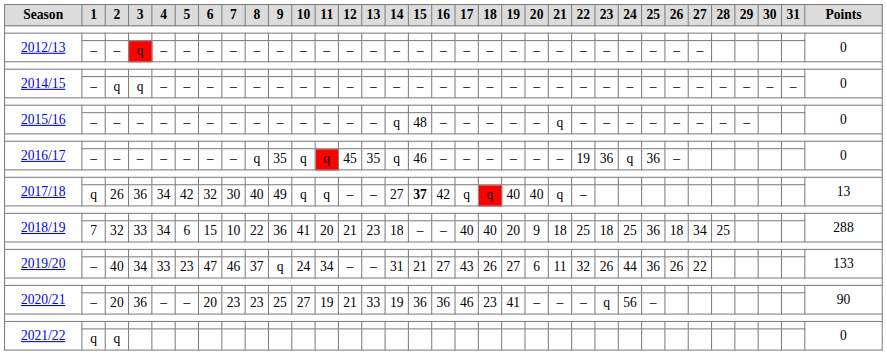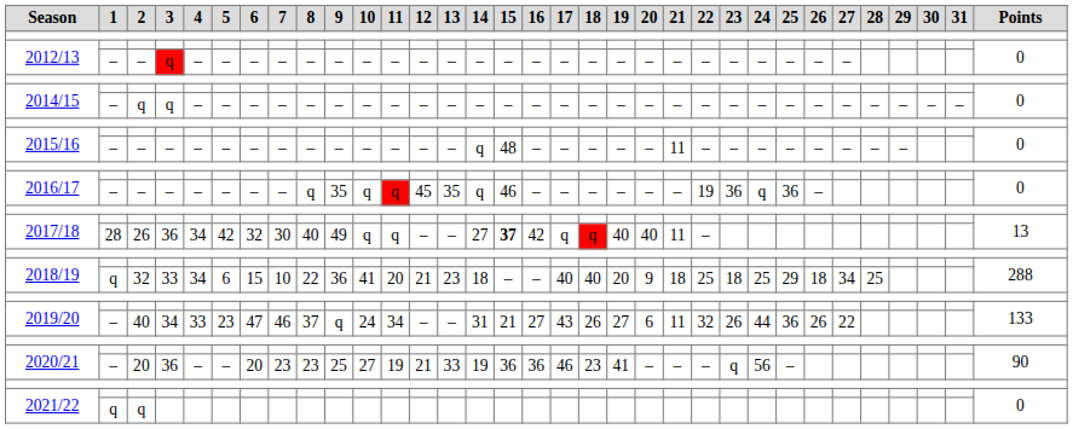 <table cellpadding="3" cellspacing="0" border="1" style="background:#fff; font-size:80%; line-height:13px; border:gray solid 1px; border-collapse:collapse;">
 <tr style="background:#ccc; text-align:center; background:#dcdcdc;">
 <td style="background:#DCDCDC;" width=65px><strong>Season</strong></td>
 <td style="background:#DCDCDC;" width=15px><strong>1</strong></td>
 <td style="background:#DCDCDC;" width=15px><strong>2</strong></td>
 <td style="background:#DCDCDC;" width=15px><strong>3</strong></td>
 <td style="background:#DCDCDC;" width=15px><strong>4</strong></td>
 <td style="background:#DCDCDC;" width=15px><strong>5</strong></td>
 <td style="background:#DCDCDC;" width=15px><strong>6</strong></td>
 <td style="background:#DCDCDC;" width=15px><strong>7</strong></td>
 <td style="background:#DCDCDC;" width=15px><strong>8</strong></td>
 <td style="background:#DCDCDC;" width=15px><strong>9</strong></td>
 <td style="background:#DCDCDC;" width=15px><strong>10</strong></td>
 <td style="background:#DCDCDC;" width=15px><strong>11</strong></td>
 <td style="background:#DCDCDC;" width=15px><strong>12</strong></td>
 <td style="background:#DCDCDC;" width=15px><strong>13</strong></td>
 <td style="background:#DCDCDC;" width=15px><strong>14</strong></td>
 <td style="background:#DCDCDC;" width=15px><strong>15</strong></td>
 <td style="background:#DCDCDC;" width=15px><strong>16</strong></td>
 <td style="background:#DCDCDC;" width=15px><strong>17</strong></td>
 <td style="background:#DCDCDC;" width=15px><strong>18</strong></td>
 <td style="background:#DCDCDC;" width=15px><strong>19</strong></td>
 <td style="background:#DCDCDC;" width=15px><strong>20</strong></td>
 <td style="background:#DCDCDC;" width=15px><strong>21</strong></td>
 <td style="background:#DCDCDC;" width=15px><strong>22</strong></td>
 <td style="background:#DCDCDC;" width=15px><strong>23</strong></td>
 <td style="background:#DCDCDC;" width=15px><strong>24</strong></td>
 <td style="background:#DCDCDC;" width=15px><strong>25</strong></td>
 <td style="background:#DCDCDC;" width=15px><strong>26</strong></td>
 <td style="background:#DCDCDC;" width=15px><strong>27</strong></td>
 <td style="background:#DCDCDC;" width=15px><strong>28</strong></td>
 <td style="background:#DCDCDC;" width=15px><strong>29</strong></td>
 <td style="background:#DCDCDC;" width=15px><strong>30</strong></td>
 <td style="background:#DCDCDC;" width=15px><strong>31</strong></td>
 <td style="background:#DCDCDC;" width=30px><strong>Points</strong></td>
 </tr>
 <tr>
 <td colspan="33"></td>
 </tr>
 <tr align="center">
 <td rowspan="2" width="66px"><a href='#'>2012/13</a></td>
 <th></th>
 <th></th>
 <th></th>
 <th></th>
 <th></th>
 <th></th>
 <th></th>
 <th></th>
 <th></th>
 <th></th>
 <th></th>
 <th></th>
 <th></th>
 <th></th>
 <th></th>
 <th></th>
 <th></th>
 <th></th>
 <th></th>
 <th></th>
 <th></th>
 <th></th>
 <th></th>
 <th></th>
 <th></th>
 <th></th>
 <th></th>
 <th></th>
 <th></th>
 <th></th>
 <th></th>
 <td rowspan="2" width="66px">0</td>
 </tr>
 <tr align="center">
 <td>–</td>
 <td>–</td>
 <td bgcolor=red>q</td>
 <td>–</td>
 <td>–</td>
 <td>–</td>
 <td>–</td>
 <td>–</td>
 <td>–</td>
 <td>–</td>
 <td>–</td>
 <td>–</td>
 <td>–</td>
 <td>–</td>
 <td>–</td>
 <td>–</td>
 <td>–</td>
 <td>–</td>
 <td>–</td>
 <td>–</td>
 <td>–</td>
 <td>–</td>
 <td>–</td>
 <td>–</td>
 <td>–</td>
 <td>–</td>
 <td>–</td>
 <th></th>
 <th></th>
 <th></th>
 <th></th>
 </tr>
 <tr>
 <td colspan="33"></td>
 </tr>
 <tr align="center">
 <td rowspan="2" width="66px"><a href='#'>2014/15</a></td>
 <th></th>
 <th></th>
 <th></th>
 <th></th>
 <th></th>
 <th></th>
 <th></th>
 <th></th>
 <th></th>
 <th></th>
 <th></th>
 <th></th>
 <th></th>
 <th></th>
 <th></th>
 <th></th>
 <th></th>
 <th></th>
 <th></th>
 <th></th>
 <th></th>
 <th></th>
 <th></th>
 <th></th>
 <th></th>
 <th></th>
 <th></th>
 <th></th>
 <th></th>
 <th></th>
 <th></th>
 <td rowspan="2" width="66px">0</td>
 </tr>
 <tr align="center">
 <td>–</td>
 <td>q</td>
 <td>q</td>
 <td>–</td>
 <td>–</td>
 <td>–</td>
 <td>–</td>
 <td>–</td>
 <td>–</td>
 <td>–</td>
 <td>–</td>
 <td>–</td>
 <td>–</td>
 <td>–</td>
 <td>–</td>
 <td>–</td>
 <td>–</td>
 <td>–</td>
 <td>–</td>
 <td>–</td>
 <td>–</td>
 <td>–</td>
 <td>–</td>
 <td>–</td>
 <td>–</td>
 <td>–</td>
 <td>–</td>
 <td>–</td>
 <td>–</td>
 <td>–</td>
 <td>–</td>
 </tr>
 <tr>
 <td colspan="33"></td>
 </tr>
 <tr align="center">
 <td rowspan="2" width="66px"><a href='#'>2015/16</a></td>
 <th></th>
 <th></th>
 <th></th>
 <th></th>
 <th></th>
 <th></th>
 <th></th>
 <th></th>
 <th></th>
 <th></th>
 <th></th>
 <th></th>
 <th></th>
 <th></th>
 <th></th>
 <th></th>
 <th></th>
 <th></th>
 <th></th>
 <th></th>
 <th></th>
 <th></th>
 <th></th>
 <th></th>
 <th></th>
 <th></th>
 <th></th>
 <th></th>
 <th></th>
 <th></th>
 <th></th>
 <td rowspan="2" width="66px">0</td>
 </tr>
 <tr align="center">
 <td>–</td>
 <td>–</td>
 <td>–</td>
 <td>–</td>
 <td>–</td>
 <td>–</td>
 <td>–</td>
 <td>–</td>
 <td>–</td>
 <td>–</td>
 <td>–</td>
 <td>–</td>
 <td>–</td>
 <td>q</td>
 <td>48</td>
 <td>–</td>
 <td>–</td>
 <td>–</td>
 <td>–</td>
 <td>–</td>
-<td>q</td>
+<td>11</td>
 <td>–</td>
 <td>–</td>
 <td>–</td>
 <td>–</td>
 <td>–</td>
 <td>–</td>
 <td>–</td>
 <td>–</td>
 <td></td>
 <td></td>
 </tr>
 <tr>
 <td colspan="33"></td>
 </tr>
 <tr align="center">
 <td rowspan="2" style="width:66px;"><a href='#'>2016/17</a></td>
 <th></th>
 <th></th>
 <th></th>
 <th></th>
 <th></th>
 <th></th>
 <th></th>
 <th></th>
 <th></th>
 <th></th>
 <th></th>
 <th></th>
 <th></th>
 <th></th>
 <th></th>
 <th></th>
 <th></th>
 <th></th>
 <th></th>
 <th></th>
 <th></th>
 <th></th>
 <th></th>
 <th></th>
 <th></th>
 <th></th>
 <th></th>
 <th></th>
 <th></th>
 <th></th>
 <th></th>
 <td rowspan="2" style="width:66px;">0</td>
 </tr>
 <tr align="center">
 <td>–</td>
 <td>–</td>
 <td>–</td>
 <td>–</td>
 <td>–</td>
 <td>–</td>
 <td>–</td>
 <td>q</td>
 <td>35</td>
 <td>q</td>
 <td bgcolor=red>q</td>
 <td>45</td>
 <td>35</td>
 <td>q</td>
 <td>46</td>
 <td>–</td>
 <td>–</td>
 <td>–</td>
 <td>–</td>
 <td>–</td>
 <td>–</td>
 <td>19</td>
 <td>36</td>
 <td>q</td>
 <td>36</td>
 <td>–</td>
 <td></td>
 <td></td>
 <td></td>
 <td></td>
 <td></td>
 </tr>
 <tr>
 <td colspan="33"></td>
 </tr>
 <tr align="center">
 <td rowspan="2" style="width:66px;"><a href='#'>2017/18</a></td>
 <th></th>
 <th></th>
 <th></th>
 <th></th>
 <th></th>
 <th></th>
 <th></th>
 <th></th>
 <th></th>
 <th></th>
 <th></th>
 <th></th>
 <th></th>
 <th></th>
 <th></th>
 <th></th>
 <th></th>
 <th></th>
 <th></th>
 <th></th>
 <th></th>
 <th></th>
 <th></th>
 <th></th>
 <th></th>
 <th></th>
 <th></th>
 <th></th>
 <th></th>
 <th></th>
 <th></th>
 <td rowspan="2" style="width:66px;">13</td>
 </tr>
 <tr align="center">
-<td>q</td>
+<td>28</td>
 <td>26</td>
 <td>36</td>
 <td>34</td>
 <td>42</td>
 <td>32</td>
 <td>30</td>
 <td>40</td>
 <td>49</td>
 <td>q</td>
 <td>q</td>
 <td>–</td>
 <td>–</td>
 <td>27</td>
 <td><strong>37</strong></td>
 <td>42</td>
 <td>q</td>
 <td bgcolor=red>q</td>
 <td>40</td>
 <td>40</td>
-<td>q</td>
+<td>11</td>
 <td>–</td>
 <td></td>
 <td></td>
 <td></td>
 <td></td>
 <td></td>
 <td></td>
 <td></td>
 <td></td>
 <td></td>
 </tr>
 <tr>
 <td colspan=33></td>
 </tr>
 <tr align=center>
 <td rowspan="2" style="width:66px;"><a href='#'>2018/19</a></td>
 <th></th>
 <th></th>
 <th></th>
 <th></th>
 <th></th>
 <th></th>
 <th></th>
 <th></th>
 <th></th>
 <th></th>
 <th></th>
 <th></th>
 <th></th>
 <th></th>
 <th></th>
 <th></th>
 <th></th>
 <th></th>
 <th></th>
 <th></th>
 <th></th>
 <th></th>
 <th></th>
 <th></th>
 <th></th>
 <th></th>
 <th></th>
 <th></th>
 <th></th>
 <th></th>
 <th></th>
 <td rowspan="2" style="width:66px;">288</td>
 </tr>
 <tr align=center>
-<td>7</td>
+<td>q</td>
 <td>32</td>
 <td>33</td>
 <td>34</td>
 <td>6</td>
 <td>15</td>
 <td>10</td>
 <td>22</td>
 <td>36</td>
 <td>41</td>
 <td>20</td>
 <td>21</td>
 <td>23</td>
 <td>18</td>
 <td>–</td>
 <td>–</td>
 <td>40</td>
 <td>40</td>
 <td>20</td>
 <td>9</td>
 <td>18</td>
 <td>25</td>
 <td>18</td>
 <td>25</td>
-<td>36</td>
+<td>29</td>
 <td>18</td>
 <td>34</td>
 <td>25</td>
 <td></td>
 <td></td>
 <td></td>
 </tr>
 <tr>
 <td colspan=33></td>
 </tr>
 <tr align=center>
 <td rowspan="2" style="width:66px;"><a href='#'>2019/20</a></td>
 <th></th>
 <th></th>
 <th></th>
 <th></th>
 <th></th>
 <th></th>
 <th></th>
 <th></th>
 <th></th>
 <th></th>
 <th></th>
 <th></th>
 <th></th>
 <th></th>
 <th></th>
 <th></th>
 <th></th>
 <th></th>
 <th></th>
 <th></th>
 <th></th>
 <th></th>
 <th></th>
 <th></th>
 <th></th>
 <th></th>
 <th></th>
 <th></th>
 <th></th>
 <th></th>
 <th></th>
 <td rowspan="2" style="width:66px;">133</td>
 </tr>
 <tr align=center>
 <td>–</td>
 <td>40</td>
 <td>34</td>
 <td>33</td>
 <td>23</td>
 <td>47</td>
 <td>46</td>
 <td>37</td>
 <td>q</td>
 <td>24</td>
 <td>34</td>
 <td>–</td>
 <td>–</td>
 <td>31</td>
 <td>21</td>
 <td>27</td>
 <td>43</td>
 <td>26</td>
 <td>27</td>
 <td>6</td>
 <td>11</td>
 <td>32</td>
 <td>26</td>
 <td>44</td>
 <td>36</td>
 <td>26</td>
 <td>22</td>
 <td></td>
 <td></td>
 <td></td>
 <td></td>
 </tr>
 <tr>
 <td colspan=33></td>
 </tr>
 <tr align=center>
 <td rowspan="2" style="width:66px;"><a href='#'>2020/21</a></td>
 <th></th>
 <th></th>
 <th></th>
 <th></th>
 <th></th>
 <th></th>
 <th></th>
 <th></th>
 <th></th>
 <th></th>
 <th></th>
 <th></th>
 <th></th>
 <th></th>
 <th></th>
 <th></th>
 <th></th>
 <th></th>
 <th></th>
 <th></th>
 <th></th>
 <th></th>
 <th></th>
 <th></th>
 <th></th>
 <th></th>
 <th></th>
 <th></th>
 <th></th>
 <th></th>
 <th></th>
 <td rowspan="2" style="width:66px;">90</td>
 </tr>
 <tr align=center>
 <td>–</td>
 <td>20</td>
 <td>36</td>
 <td>–</td>
 <td>–</td>
 <td>20</td>
 <td>23</td>
 <td>23</td>
 <td>25</td>
 <td>27</td>
 <td>19</td>
 <td>21</td>
 <td>33</td>
 <td>19</td>
 <td>36</td>
 <td>36</td>
 <td>46</td>
 <td>23</td>
 <td>41</td>
 <td>–</td>
 <td>–</td>
 <td>–</td>
 <td>q</td>
 <td>56</td>
 <td>–</td>
 <td></td>
 <td></td>
 <td></td>
 <td></td>
 <td></td>
 <td></td>
 </tr>
 <tr>
 <td colspan=33></td>
 </tr>
 <tr align=center>
 <td rowspan="2" style="width:66px;"><a href='#'>2021/22</a></td>
 <th></th>
 <th></th>
 <th></th>
 <th></th>
 <th></th>
 <th></th>
 <th></th>
 <th></th>
 <th></th>
 <th></th>
 <th></th>
 <th></th>
 <th></th>
 <th></th>
 <th></th>
 <th></th>
 <th></th>
 <th></th>
 <th></th>
 <th></th>
 <th></th>
 <th></th>
 <th></th>
 <th></th>
 <th></th>
 <th></th>
 <th></th>
 <th></th>
 <th></th>
 <th></th>
 <th></th>
 <td rowspan="2" style="width:66px;">0</td>
 </tr>
 <tr align=center>
 <td>q</td>
 <td>q</td>
 <td></td>
 <td></td>
 <td></td>
 <td></td>
 <td></td>
 <td></td>
 <td></td>
 <td></td>
 <td></td>
 <td></td>
 <td></td>
 <td></td>
 <td></td>
 <td></td>
 <td></td>
 <td></td>
 <td></td>
 <td></td>
 <td></td>
 <td></td>
 <td></td>
 <td></td>
 <td></td>
 <td></td>
 <td></td>
 <td></td>
 <td></td>
 <td></td>
 <td></td>
 </tr>
 </table>
